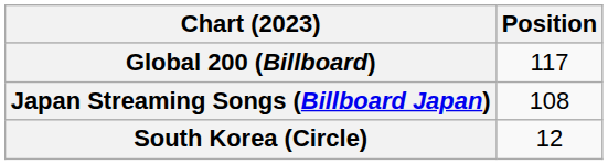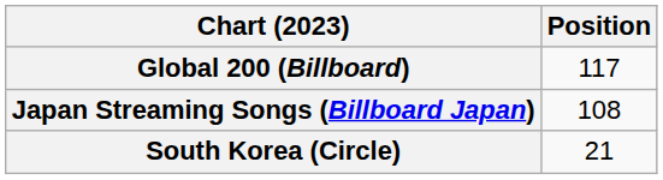 <table class="wikitable sortable plainrowheaders" style="text-align:center">
 <tr>
 <th scope="col">Chart (2023)</th>
 <th scope="col">Position</th>
 </tr>
 <tr>
 <th scope="row">Global 200 (<em>Billboard</em>)</th>
 <td>117</td>
 </tr>
 <tr>
 <th scope="row">Japan Streaming Songs (<em><a href='#'>Billboard Japan</a></em>)</th>
 <td>108</td>
 </tr>
 <tr>
 <th scope="row">South Korea (Circle)</th>
-<td>12</td>
+<td>21</td>
 </tr>
 </table>
